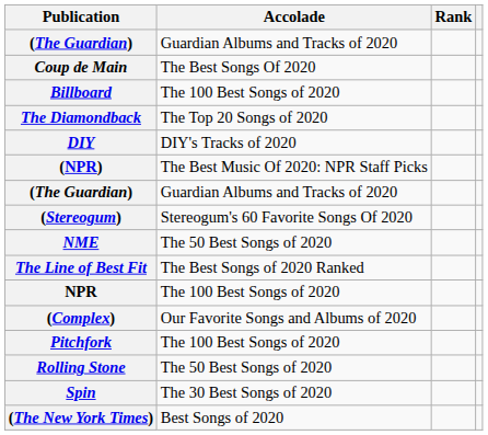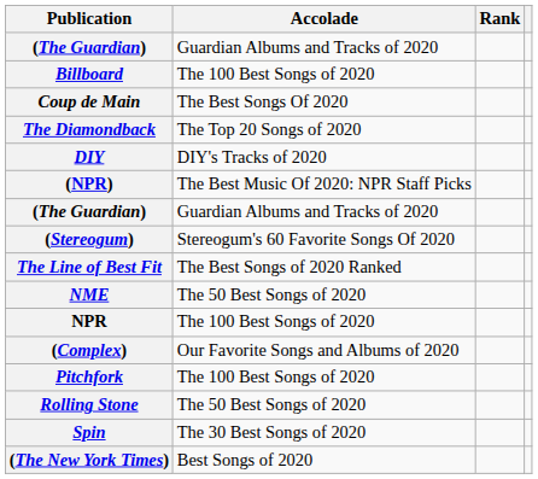 <table class="wikitable sortable plainrowheaders">
 <tr>
 <th scope="col">Publication</th>
 <th scope="col">Accolade</th>
 <th scope="col">Rank</th>
 <th scope="col" class="unsortable"></th>
 </tr>
 <tr>
 <th scope="row"> (<em><a href='#'>The Guardian</a></em>)</th>
 <td>Guardian Albums and Tracks of 2020</td>
 <td></td>
 <td></td>
 </tr>
 <tr>
-<th scope="row"><em>Coup de Main</em></th>
-<td>The Best Songs Of 2020</td>
+<th scope="row"><em><a href='#'>Billboard</a></em></th>
+<td>The 100 Best Songs of 2020</td>
 <td></td>
 <td></td>
 </tr>
 <tr>
-<th scope="row"><em><a href='#'>Billboard</a></em></th>
-<td>The 100 Best Songs of 2020</td>
+<th scope="row"><em>Coup de Main</em></th>
+<td>The Best Songs Of 2020</td>
 <td></td>
 <td></td>
 </tr>
 <tr>
 <th scope="row"><em><a href='#'>The Diamondback</a></em></th>
 <td>The Top 20 Songs of 2020</td>
 <td></td>
 <td></td>
 </tr>
 <tr>
 <th scope="row"><em><a href='#'>DIY</a></em></th>
 <td>DIY's Tracks of 2020</td>
 <td></td>
 <td></td>
 </tr>
 <tr>
 <th scope="row"> (<a href='#'>NPR</a>)</th>
 <td>The Best Music Of 2020: NPR Staff Picks</td>
 <td></td>
 <td></td>
 </tr>
 <tr>
 <th scope="row"> (<em>The Guardian</em>)</th>
 <td>Guardian Albums and Tracks of 2020</td>
 <td></td>
 <td></td>
 </tr>
 <tr>
 <th scope="row"> (<em><a href='#'>Stereogum</a></em>)</th>
 <td>Stereogum's 60 Favorite Songs Of 2020</td>
 <td></td>
 <td></td>
 </tr>
 <tr>
-<th scope="row"><em><a href='#'>NME</a></em></th>
-<td>The 50 Best Songs of 2020</td>
+<th scope="row"><em><a href='#'>The Line of Best Fit</a></em></th>
+<td>The Best Songs of 2020 Ranked</td>
 <td></td>
 <td></td>
 </tr>
 <tr>
-<th scope="row"><em><a href='#'>The Line of Best Fit</a></em></th>
-<td>The Best Songs of 2020 Ranked</td>
+<th scope="row"><em><a href='#'>NME</a></em></th>
+<td>The 50 Best Songs of 2020</td>
 <td></td>
 <td></td>
 </tr>
 <tr>
 <th scope="row">NPR</th>
 <td>The 100 Best Songs of 2020</td>
 <td></td>
 <td></td>
 </tr>
 <tr>
 <th scope="row"> (<em><a href='#'>Complex</a></em>)</th>
 <td>Our Favorite Songs and Albums of 2020</td>
 <td></td>
 <td></td>
 </tr>
 <tr>
 <th scope="row"><em><a href='#'>Pitchfork</a></em></th>
 <td>The 100 Best Songs of 2020</td>
 <td></td>
 <td></td>
 </tr>
 <tr>
 <th scope="row"><em><a href='#'>Rolling Stone</a></em></th>
 <td>The 50 Best Songs of 2020</td>
 <td></td>
 <td></td>
 </tr>
 <tr>
 <th scope="row"><em><a href='#'>Spin</a></em></th>
 <td>The 30 Best Songs of 2020</td>
 <td></td>
 <td></td>
 </tr>
 <tr>
 <th scope="row"> (<em><a href='#'>The New York Times</a></em>)</th>
 <td>Best Songs of 2020</td>
 <td></td>
 <td></td>
 </tr>
 </table>
